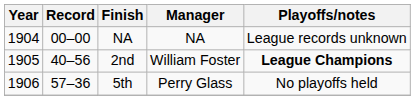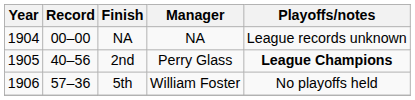 <table class="wikitable">
 <tr>
 <th>Year</th>
 <th>Record</th>
 <th>Finish</th>
 <th>Manager</th>
 <th>Playoffs/notes</th>
 </tr>
 <tr align=center>
 <td>1904</td>
 <td>00–00</td>
 <td>NA</td>
 <td>NA</td>
 <td>League records unknown</td>
 </tr>
 <tr align=center>
 <td>1905</td>
 <td>40–56</td>
 <td>2nd</td>
-<td>William Foster</td>
+<td>Perry Glass</td>
 <td><strong>League Champions</strong></td>
 </tr>
 <tr align=center>
 <td>1906</td>
 <td>57–36</td>
 <td>5th</td>
-<td>Perry Glass</td>
+<td>William Foster</td>
 <td>No playoffs held</td>
 </tr>
 <tr align=center>
 </tr>
 </table>
